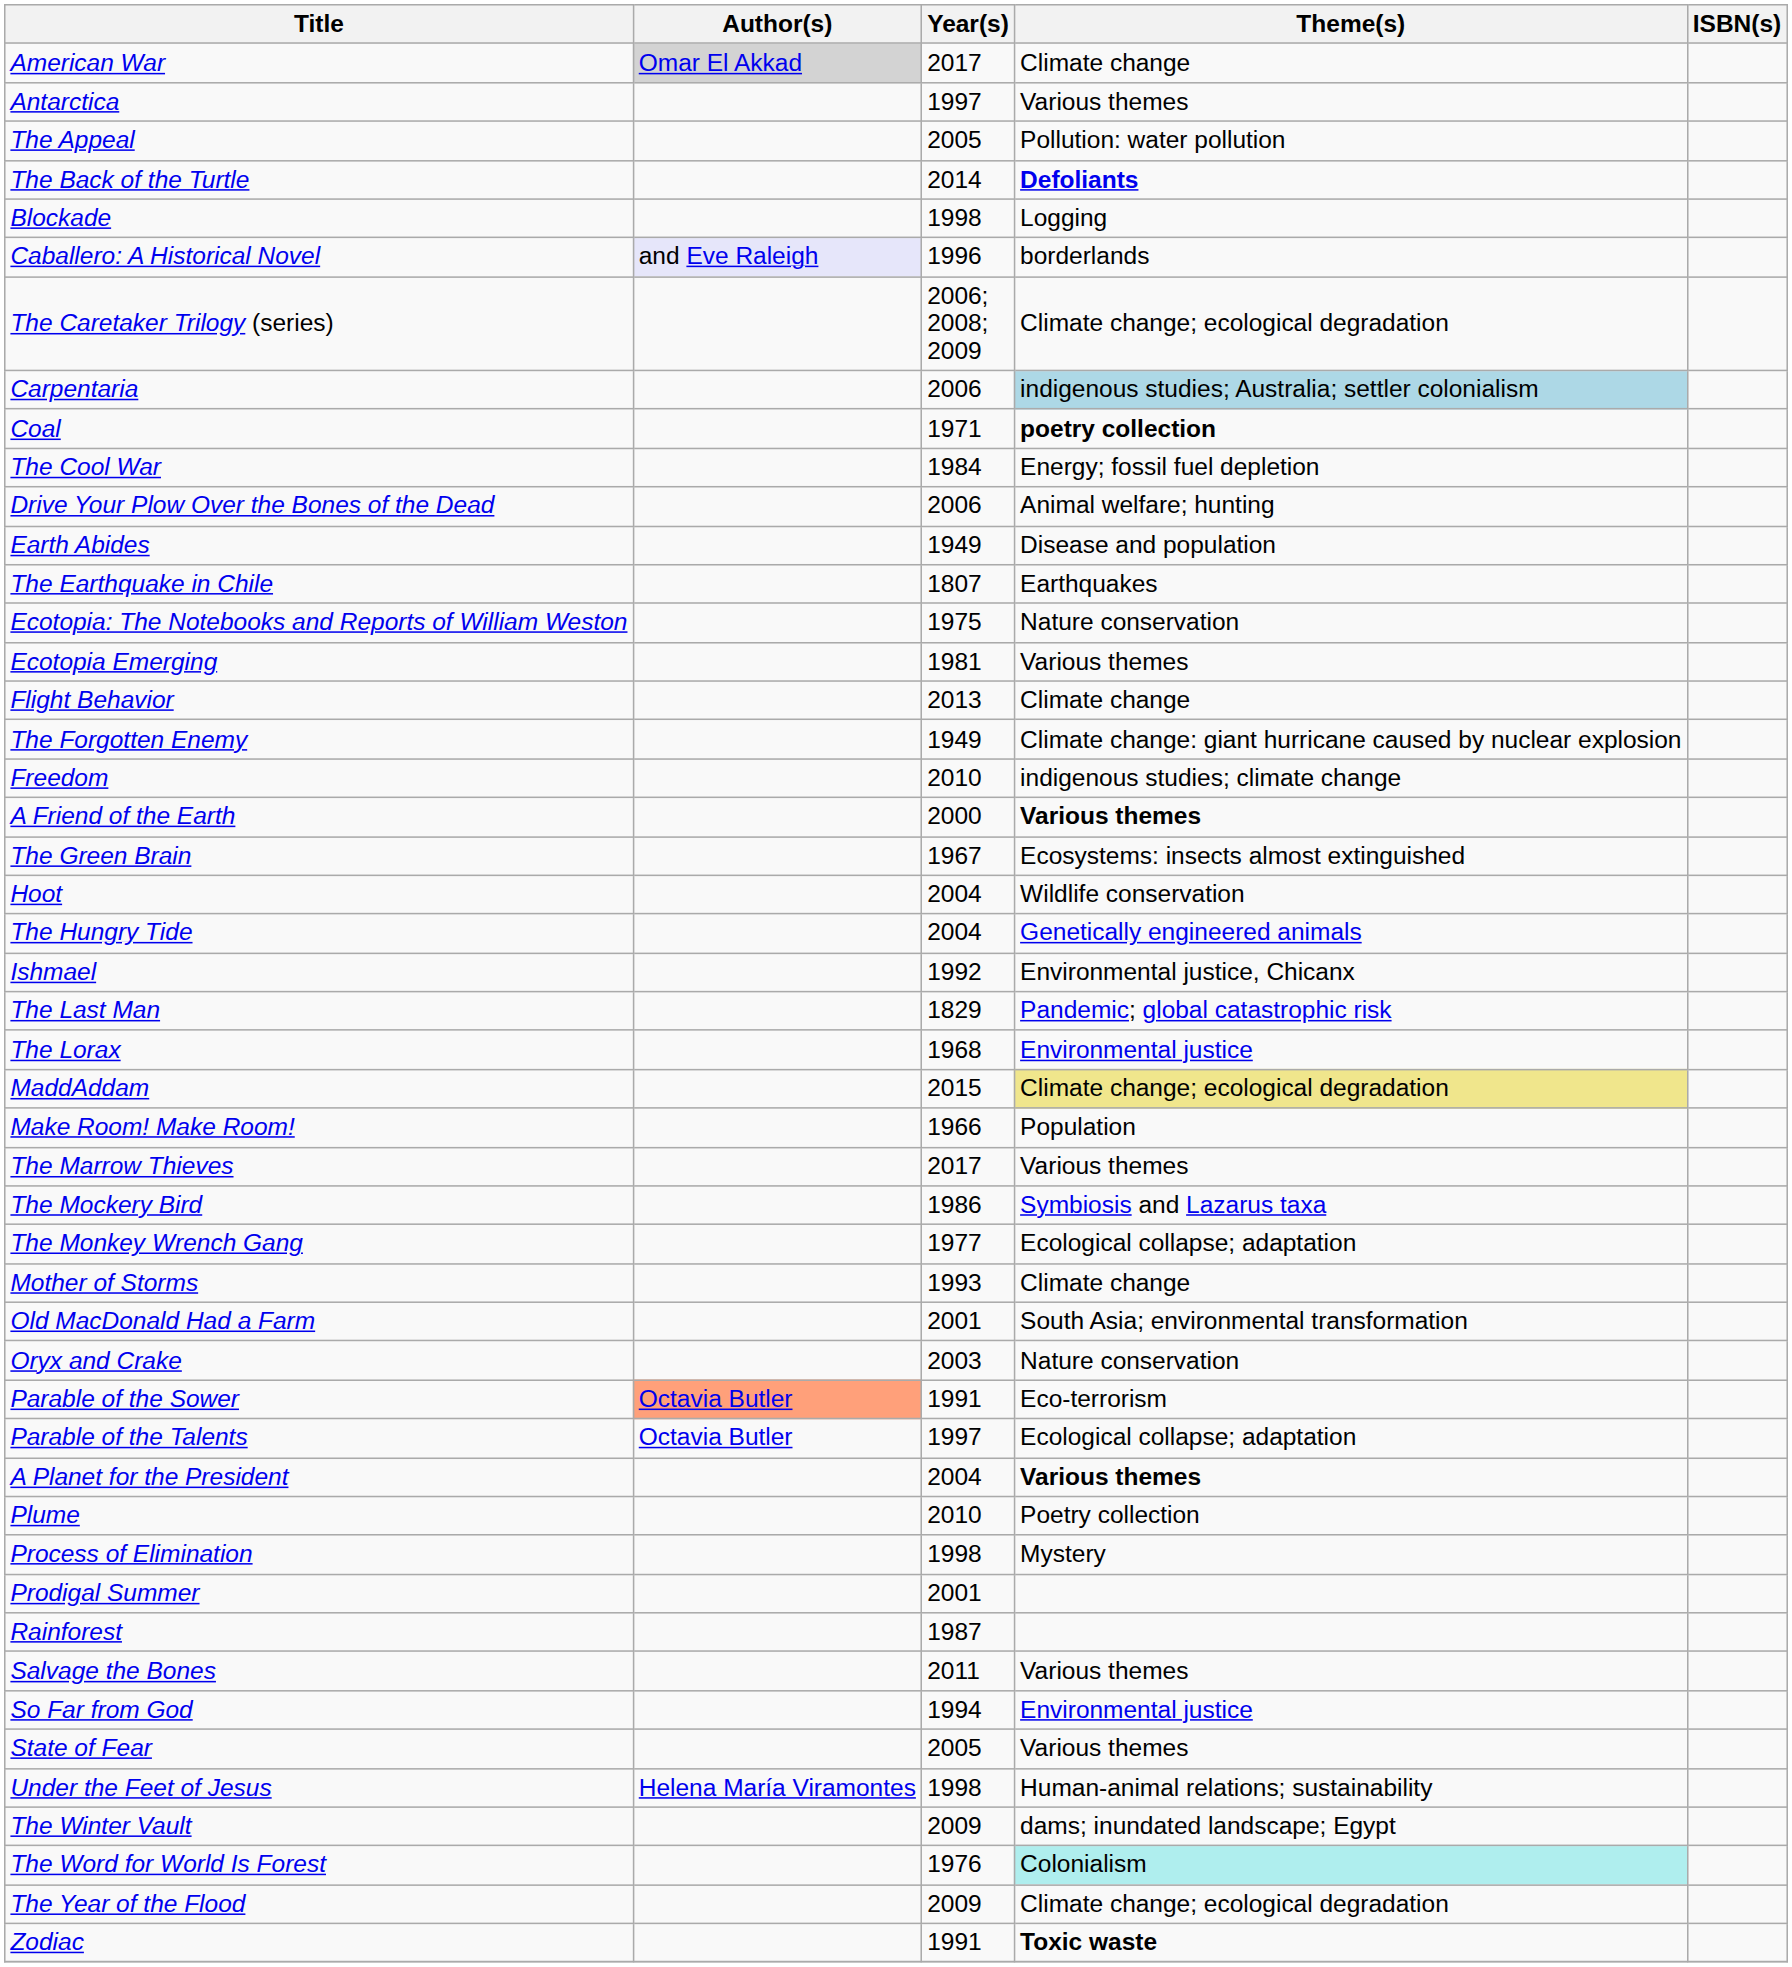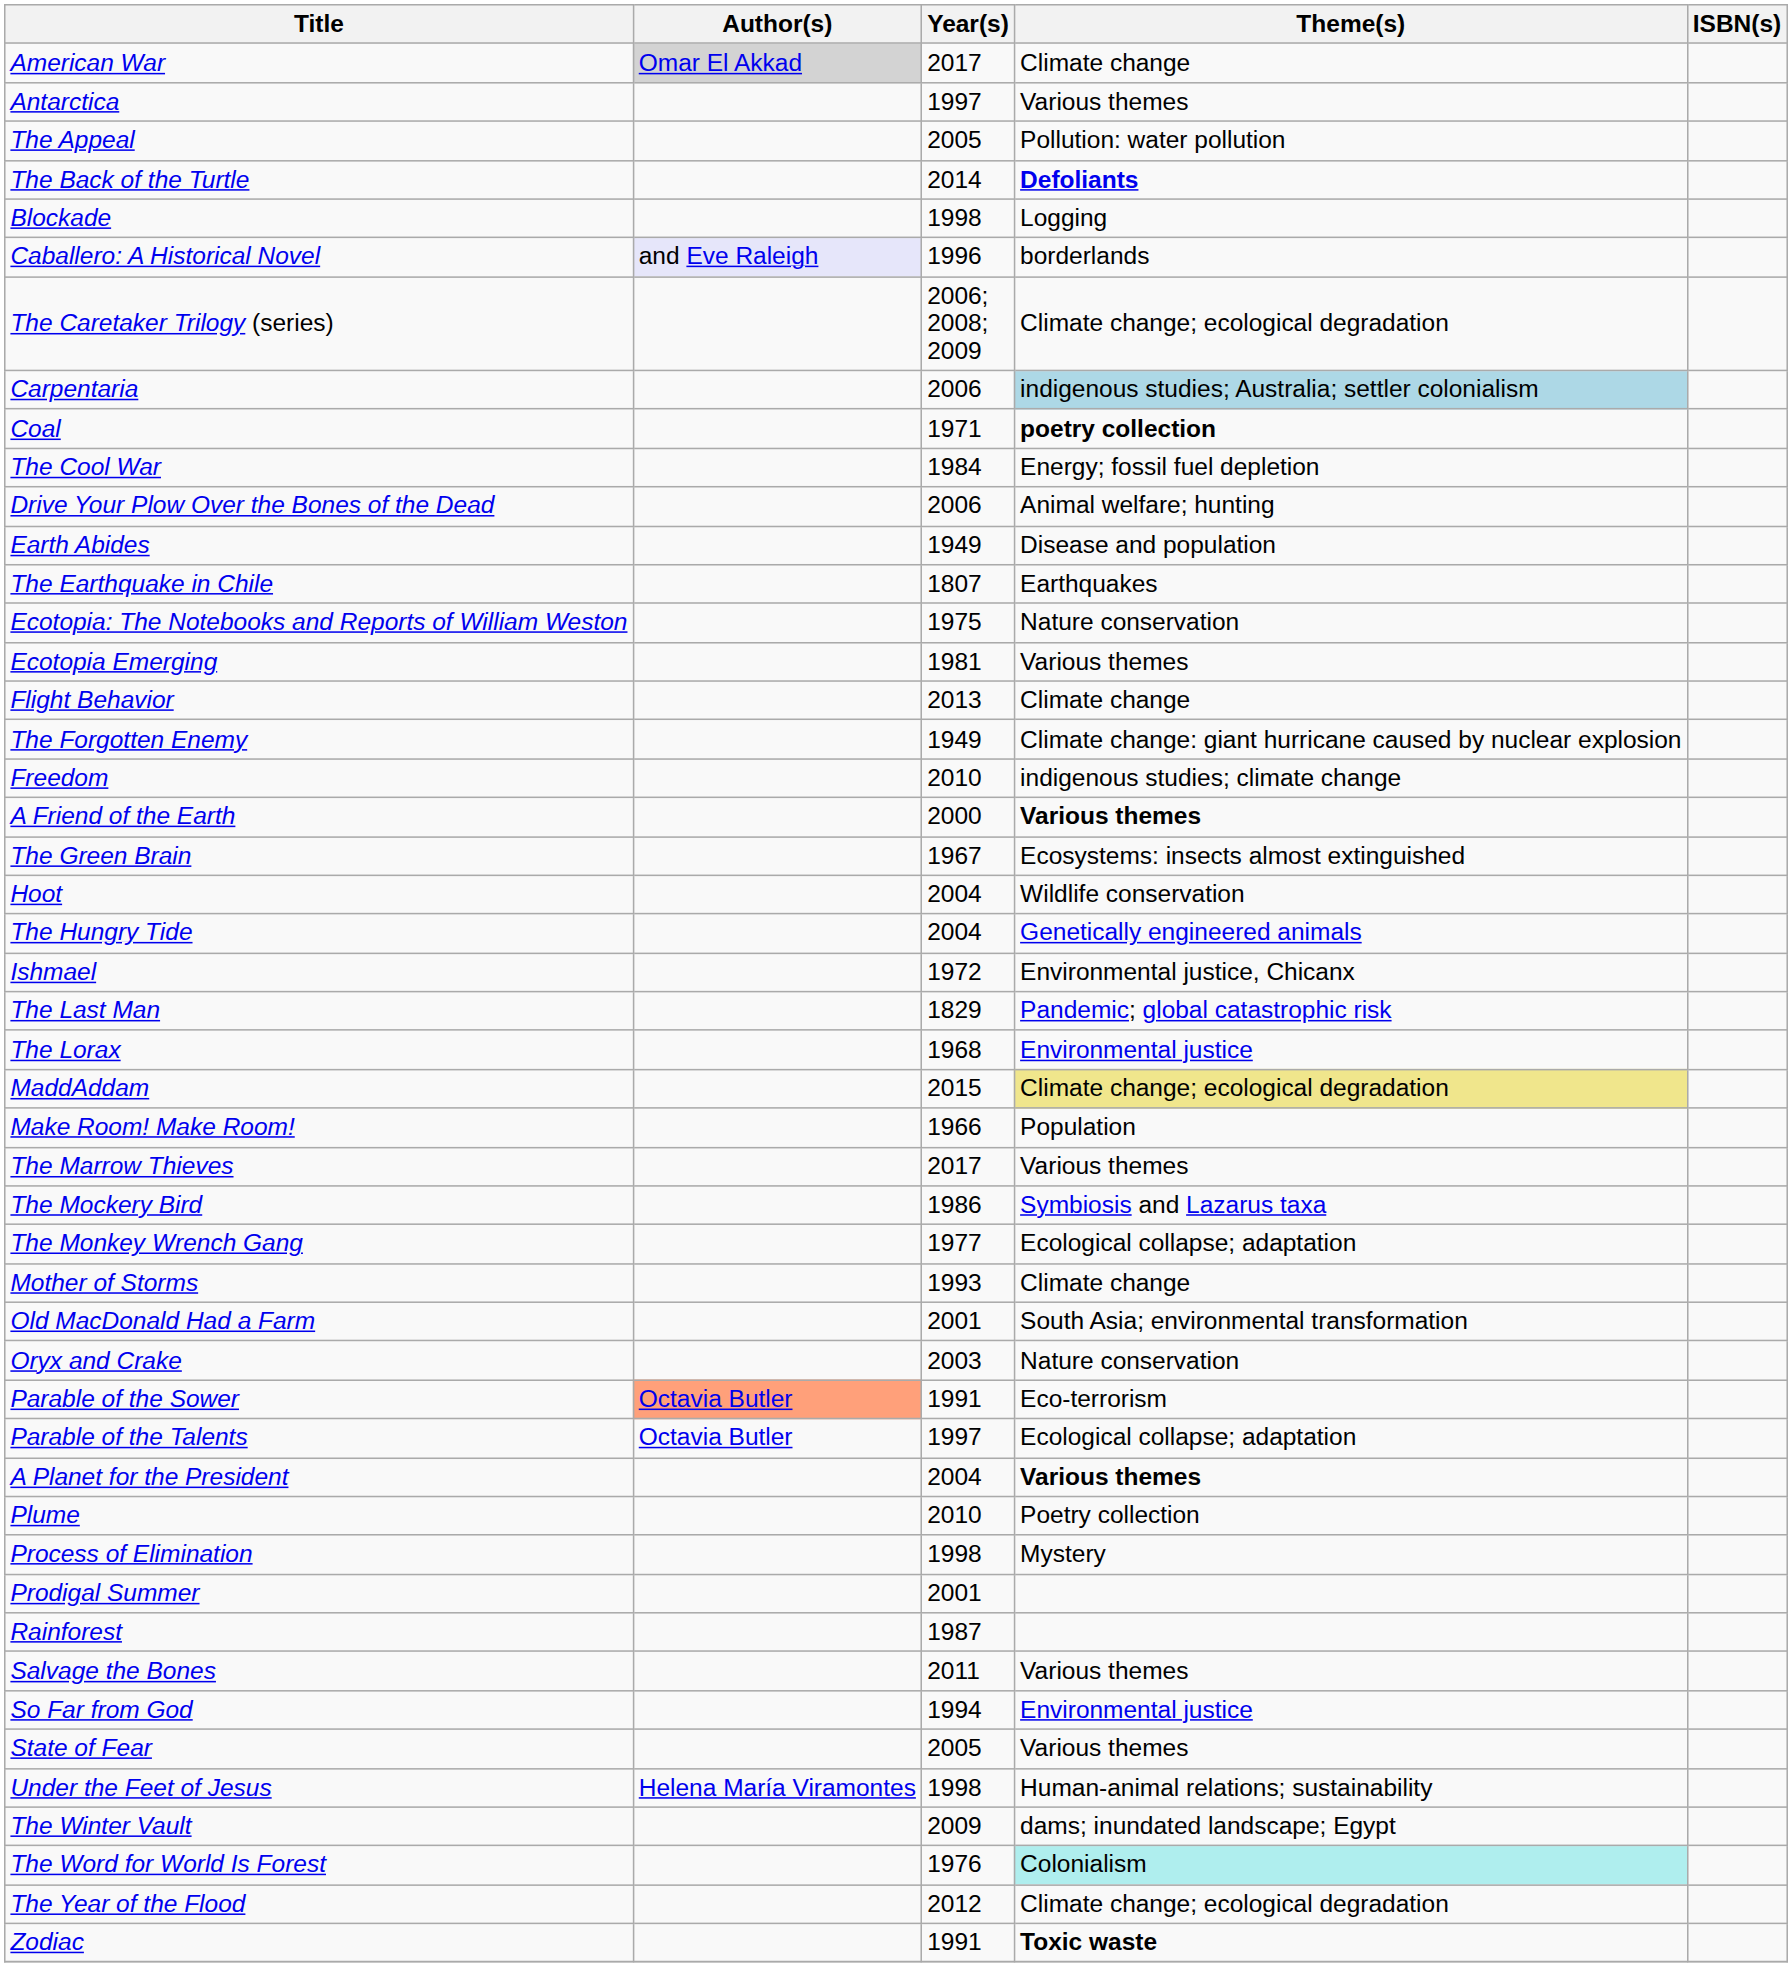 <table class="wikitable sortable">
 <tr>
 <th>Title</th>
 <th>Author(s)</th>
 <th>Year(s)</th>
 <th>Theme(s)</th>
 <th>ISBN(s)</th>
 </tr>
 <tr>
 <td><em><a href='#'>American War</a></em></td>
 <td style="background: lightgrey;"><a href='#'>Omar El Akkad</a></td>
 <td>2017</td>
 <td>Climate change</td>
 <td></td>
 </tr>
 <tr>
 <td><em><a href='#'>Antarctica</a></em></td>
 <td></td>
 <td>1997</td>
 <td>Various themes</td>
 <td></td>
 </tr>
 <tr>
 <td><em><a href='#'>The Appeal</a></em></td>
 <td></td>
 <td>2005</td>
 <td>Pollution: water pollution</td>
 <td></td>
 </tr>
 <tr>
 <td><em><a href='#'>The Back of the Turtle</a></em></td>
 <td></td>
 <td>2014</td>
 <td><strong><a href='#'>Defoliants</a></strong></td>
 <td></td>
 </tr>
 <tr>
 <td><em><a href='#'>Blockade</a></em></td>
 <td></td>
 <td>1998</td>
 <td>Logging</td>
 <td></td>
 </tr>
 <tr>
 <td><em><a href='#'>Caballero: A Historical Novel</a></em></td>
 <td style="background: lavender;"> and <a href='#'>Eve Raleigh</a></td>
 <td>1996</td>
 <td>borderlands</td>
 <td></td>
 </tr>
 <tr>
 <td><em><a href='#'>The Caretaker Trilogy</a></em> (series)</td>
 <td></td>
 <td>2006; <br> 2008; <br> 2009</td>
 <td>Climate change; ecological degradation</td>
 <td><br><br></td>
 </tr>
 <tr>
 <td><em><a href='#'>Carpentaria</a></em></td>
 <td></td>
 <td>2006</td>
 <td style="background: lightblue;">indigenous studies; Australia; settler colonialism</td>
 <td></td>
 </tr>
 <tr>
 <td><em> <a href='#'>Coal</a></em></td>
 <td></td>
 <td>1971</td>
 <td><strong>poetry collection</strong></td>
 <td></td>
 </tr>
 <tr>
 <td><em><a href='#'>The Cool War</a></em></td>
 <td></td>
 <td>1984</td>
 <td>Energy; fossil fuel depletion</td>
 <td></td>
 </tr>
 <tr>
 <td><em><a href='#'>Drive Your Plow Over the Bones of the Dead</a></em></td>
 <td></td>
 <td>2006</td>
 <td>Animal welfare; hunting</td>
 <td></td>
 </tr>
 <tr>
 <td><em><a href='#'>Earth Abides</a></em></td>
 <td></td>
 <td>1949</td>
 <td>Disease and population</td>
 <td></td>
 </tr>
 <tr>
 <td><em><a href='#'>The Earthquake in Chile</a></em></td>
 <td></td>
 <td>1807</td>
 <td>Earthquakes</td>
 <td></td>
 </tr>
 <tr>
 <td><em><a href='#'>Ecotopia: The Notebooks and Reports of William Weston</a></em></td>
 <td></td>
 <td>1975</td>
 <td>Nature conservation</td>
 <td></td>
 </tr>
 <tr>
 <td><em><a href='#'>Ecotopia Emerging</a></em></td>
 <td></td>
 <td>1981</td>
 <td>Various themes</td>
 <td></td>
 </tr>
 <tr>
 <td><em><a href='#'>Flight Behavior</a></em></td>
 <td></td>
 <td>2013</td>
 <td>Climate change</td>
 <td></td>
 </tr>
 <tr>
 <td><em><a href='#'>The Forgotten Enemy</a></em></td>
 <td></td>
 <td>1949</td>
 <td>Climate change: giant hurricane caused by nuclear explosion</td>
 <td></td>
 </tr>
 <tr>
 <td><em><a href='#'>Freedom</a></em></td>
 <td></td>
 <td>2010</td>
 <td>indigenous studies; climate change</td>
 <td></td>
 </tr>
 <tr>
 <td><em><a href='#'>A Friend of the Earth</a></em></td>
 <td></td>
 <td>2000</td>
 <td><strong>Various themes</strong></td>
 <td></td>
 </tr>
 <tr>
 <td><em><a href='#'>The Green Brain</a></em></td>
 <td></td>
 <td>1967</td>
 <td>Ecosystems: insects almost extinguished</td>
 <td></td>
 </tr>
 <tr>
 <td><em><a href='#'>Hoot</a></em></td>
 <td></td>
 <td>2004</td>
 <td>Wildlife conservation</td>
 <td></td>
 </tr>
 <tr>
 <td><em><a href='#'>The Hungry Tide</a></em></td>
 <td></td>
 <td>2004</td>
 <td><a href='#'>Genetically engineered animals</a></td>
 <td></td>
 </tr>
 <tr>
 <td><em><a href='#'>Ishmael</a></em></td>
 <td></td>
-<td>1992</td>
+<td>1972</td>
 <td>Environmental justice, Chicanx</td>
 <td></td>
 </tr>
 <tr>
 <td><em><a href='#'>The Last Man</a></em></td>
 <td></td>
 <td>1829</td>
 <td><a href='#'>Pandemic</a>; <a href='#'>global catastrophic risk</a></td>
 </tr>
 <tr>
 <td><em><a href='#'>The Lorax</a></em></td>
 <td></td>
 <td>1968</td>
 <td><a href='#'>Environmental justice</a></td>
 <td></td>
 </tr>
 <tr>
 <td><em><a href='#'>MaddAddam</a></em></td>
 <td></td>
 <td>2015</td>
 <td style="background: khaki;">Climate change; ecological degradation</td>
 <td></td>
 </tr>
 <tr>
 <td><em><a href='#'>Make Room! Make Room!</a></em></td>
 <td></td>
 <td>1966</td>
 <td>Population</td>
 <td></td>
 </tr>
 <tr>
 <td><em><a href='#'>The Marrow Thieves</a></em></td>
 <td></td>
 <td>2017</td>
 <td>Various themes</td>
 <td></td>
 </tr>
 <tr>
 <td><em><a href='#'>The Mockery Bird</a></em></td>
 <td></td>
 <td>1986</td>
 <td><a href='#'>Symbiosis</a> and <a href='#'>Lazarus taxa</a></td>
 <td></td>
 </tr>
 <tr>
 <td><em><a href='#'>The Monkey Wrench Gang</a></em></td>
 <td></td>
 <td>1977</td>
 <td>Ecological collapse; adaptation</td>
 <td></td>
 </tr>
 <tr>
 <td><em><a href='#'>Mother of Storms</a></em></td>
 <td></td>
 <td>1993</td>
 <td>Climate change</td>
 <td></td>
 </tr>
 <tr>
 <td><em><a href='#'>Old MacDonald Had a Farm</a></em></td>
 <td></td>
 <td>2001</td>
 <td>South Asia; environmental transformation</td>
 <td></td>
 </tr>
 <tr>
 <td><em><a href='#'>Oryx and Crake</a></em></td>
 <td></td>
 <td>2003</td>
 <td>Nature conservation</td>
 <td></td>
 </tr>
 <tr>
 <td><em><a href='#'>Parable of the Sower</a></em></td>
 <td style="background: lightsalmon;"><a href='#'>Octavia Butler</a></td>
 <td>1991</td>
 <td>Eco-terrorism</td>
 <td></td>
 </tr>
 <tr>
 <td><em><a href='#'>Parable of the Talents</a></em></td>
 <td><a href='#'>Octavia Butler</a></td>
 <td>1997</td>
 <td>Ecological collapse; adaptation</td>
 <td></td>
 </tr>
 <tr>
 <td><em><a href='#'>A Planet for the President</a></em></td>
 <td></td>
 <td>2004</td>
 <td><strong>Various themes</strong></td>
 <td></td>
 </tr>
 <tr>
 <td><em><a href='#'>Plume</a></em></td>
 <td></td>
 <td>2010</td>
 <td>Poetry collection</td>
 <td></td>
 </tr>
 <tr>
 <td><em><a href='#'>Process of Elimination</a></em></td>
 <td></td>
 <td>1998</td>
 <td>Mystery</td>
 <td></td>
 </tr>
 <tr>
 <td><em><a href='#'>Prodigal Summer</a></em></td>
 <td></td>
 <td>2001</td>
 <td></td>
 <td></td>
 </tr>
 <tr>
 <td><em><a href='#'>Rainforest</a></em></td>
 <td></td>
 <td>1987</td>
 <td></td>
 <td></td>
 </tr>
 <tr>
 <td><em><a href='#'>Salvage the Bones</a></em></td>
 <td></td>
 <td>2011</td>
 <td>Various themes</td>
 <td></td>
 </tr>
 <tr>
 <td><em><a href='#'>So Far from God</a></em></td>
 <td></td>
 <td>1994</td>
 <td><a href='#'>Environmental justice</a></td>
 <td></td>
 </tr>
 <tr>
 <td><em><a href='#'>State of Fear</a></em></td>
 <td></td>
 <td>2005</td>
 <td>Various themes</td>
 <td></td>
 </tr>
 <tr>
 <td><em><a href='#'>Under the Feet of Jesus</a></em></td>
 <td><a href='#'>Helena María Viramontes</a></td>
 <td>1998</td>
 <td>Human-animal relations; sustainability</td>
 <td></td>
 </tr>
 <tr>
 <td><em><a href='#'>The Winter Vault</a></em></td>
 <td></td>
 <td>2009</td>
 <td>dams; inundated landscape; Egypt</td>
 <td></td>
 </tr>
 <tr>
 <td><em><a href='#'>The Word for World Is Forest</a></em></td>
 <td></td>
 <td>1976</td>
 <td style="background: paleturquoise;">Colonialism</td>
 <td></td>
 </tr>
 <tr>
 <td><em><a href='#'>The Year of the Flood</a></em></td>
 <td></td>
-<td>2009</td>
+<td>2012</td>
 <td>Climate change; ecological degradation</td>
 <td></td>
 </tr>
 <tr>
 <td><em><a href='#'>Zodiac</a></em></td>
 <td></td>
 <td>1991</td>
 <td><strong>Toxic waste</strong></td>
 <td></td>
 </tr>
 <tr>
 </tr>
 </table>
